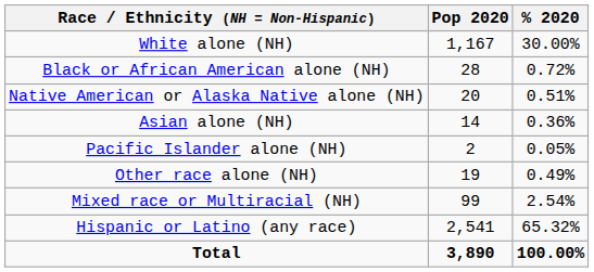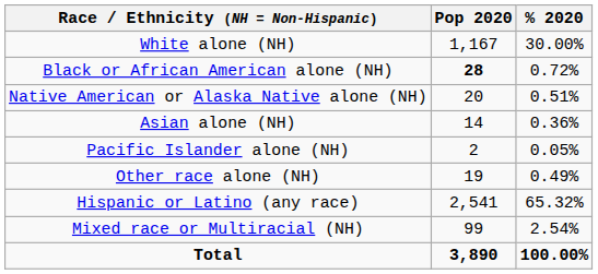 <table class="wikitable" style="text-align:center;">
 <tr>
 <th>Race / Ethnicity <small>(<em>NH = Non-Hispanic</em>)</small></th>
 <th>Pop 2020</th>
 <th>% 2020</th>
 </tr>
 <tr>
 <td><a href='#'>White</a> alone (NH)</td>
 <td>1,167</td>
 <td>30.00%</td>
 </tr>
 <tr>
 <td><a href='#'>Black or African American</a> alone (NH)</td>
-<td>28</td>
+<td><strong>28</strong></td>
 <td>0.72%</td>
 </tr>
 <tr>
 <td><a href='#'>Native American</a> or <a href='#'>Alaska Native</a> alone (NH)</td>
 <td>20</td>
 <td>0.51%</td>
 </tr>
 <tr>
 <td><a href='#'>Asian</a> alone (NH)</td>
 <td>14</td>
 <td>0.36%</td>
 </tr>
 <tr>
 <td><a href='#'>Pacific Islander</a> alone (NH)</td>
 <td>2</td>
 <td>0.05%</td>
 </tr>
 <tr>
 <td><a href='#'>Other race</a> alone (NH)</td>
 <td>19</td>
 <td>0.49%</td>
 </tr>
 <tr>
+<td><a href='#'>Hispanic or Latino</a> (any race)</td>
+<td>2,541</td>
+<td>65.32%</td>
+</tr>
+<tr>
 <td><a href='#'>Mixed race or Multiracial</a> (NH)</td>
 <td>99</td>
 <td>2.54%</td>
-</tr>
-<tr>
-<td><a href='#'>Hispanic or Latino</a> (any race)</td>
-<td>2,541</td>
-<td>65.32%</td>
 </tr>
 <tr>
 <td><strong>Total</strong></td>
 <td><strong>3,890</strong></td>
 <td><strong>100.00%</strong></td>
 </tr>
 </table>
